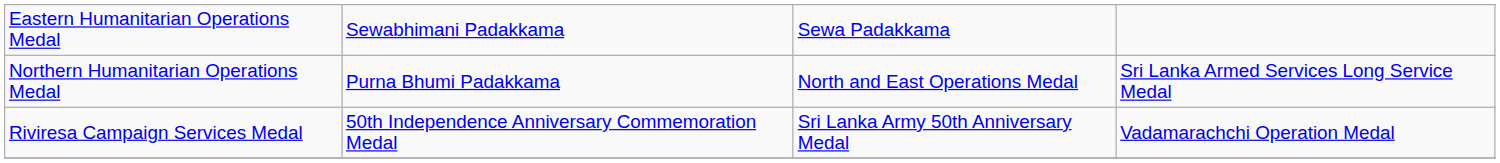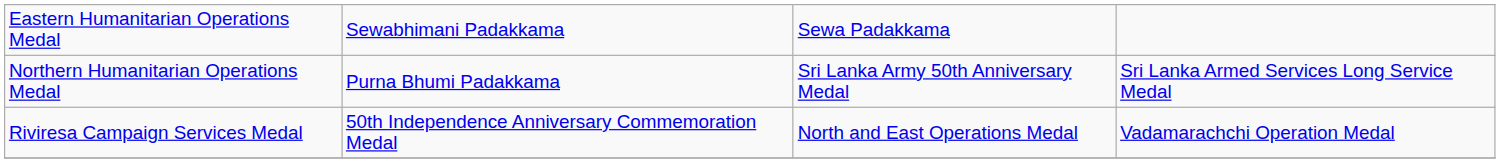 <table class="wikitable" style="margin:1em auto;">
 <tr>
 <td><a href='#'>Eastern Humanitarian Operations Medal</a></td>
 <td><a href='#'>Sewabhimani Padakkama</a></td>
 <td><a href='#'>Sewa Padakkama</a></td>
 </tr>
 <tr>
 <td><a href='#'>Northern Humanitarian Operations Medal</a></td>
 <td><a href='#'>Purna Bhumi Padakkama</a></td>
-<td><a href='#'>North and East Operations Medal</a></td>
+<td><a href='#'>Sri Lanka Army 50th Anniversary Medal</a></td>
 <td><a href='#'>Sri Lanka Armed Services Long Service Medal</a></td>
 </tr>
 <tr>
 <td><a href='#'>Riviresa Campaign Services Medal</a></td>
 <td><a href='#'>50th Independence Anniversary Commemoration Medal</a></td>
-<td><a href='#'>Sri Lanka Army 50th Anniversary Medal</a></td>
+<td><a href='#'>North and East Operations Medal</a></td>
 <td><a href='#'>Vadamarachchi Operation Medal</a></td>
 </tr>
 <tr>
 </tr>
 </table>
